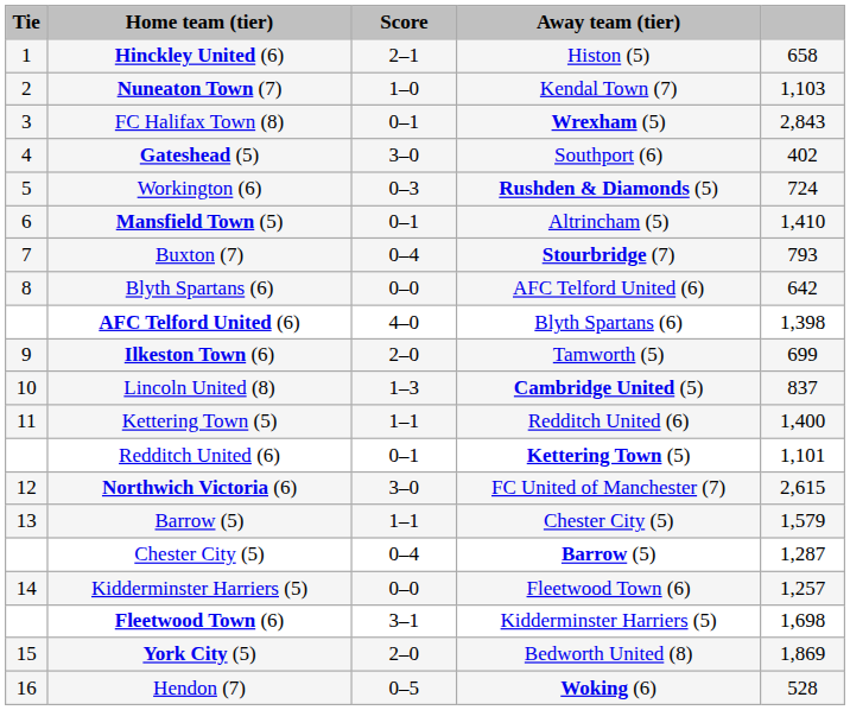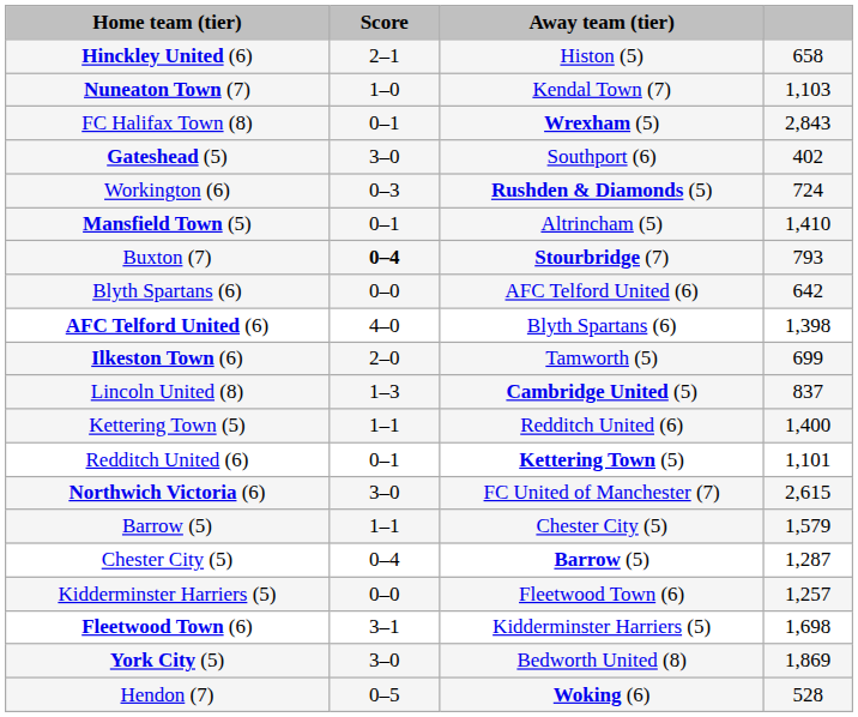 <table class="wikitable" style="width: 600px; background:WhiteSmoke; text-align:center; font-size:90%">
 <tr>
-<td scope="col" style="width:  5.00%; background:silver;"><strong>Tie</strong></td>
 <td scope="col" style="width: 36.25%; background:silver;"><strong>Home team (tier)</strong></td>
 <td scope="col" style="width: 12.50%; background:silver;"><strong>Score</strong></td>
 <td scope="col" style="width: 36.25%; background:silver;"><strong>Away team (tier)</strong></td>
 <td scope="col" style="width: 10.00%; background:silver;"><strong></strong></td>
 </tr>
 <tr>
-<td>1</td>
 <td><strong><a href='#'>Hinckley United</a></strong> (6)</td>
 <td>2–1</td>
 <td><a href='#'>Histon</a> (5)</td>
 <td>658</td>
 </tr>
 <tr>
-<td>2</td>
 <td><strong><a href='#'>Nuneaton Town</a></strong> (7)</td>
 <td>1–0</td>
 <td><a href='#'>Kendal Town</a> (7)</td>
 <td>1,103</td>
 </tr>
 <tr>
-<td>3</td>
 <td><a href='#'>FC Halifax Town</a> (8)</td>
 <td>0–1</td>
 <td><strong><a href='#'>Wrexham</a></strong> (5)</td>
 <td>2,843</td>
 </tr>
 <tr>
-<td>4</td>
 <td><strong><a href='#'>Gateshead</a></strong> (5)</td>
 <td>3–0</td>
 <td><a href='#'>Southport</a> (6)</td>
 <td>402</td>
 </tr>
 <tr>
-<td>5</td>
 <td><a href='#'>Workington</a> (6)</td>
 <td>0–3</td>
 <td><strong><a href='#'>Rushden & Diamonds</a></strong> (5)</td>
 <td>724</td>
 </tr>
 <tr>
-<td>6</td>
 <td><strong><a href='#'>Mansfield Town</a></strong> (5)</td>
 <td>0–1</td>
 <td><a href='#'>Altrincham</a> (5)</td>
 <td>1,410</td>
 </tr>
 <tr>
-<td>7</td>
 <td><a href='#'>Buxton</a> (7)</td>
-<td>0–4</td>
+<td><strong>0–4</strong></td>
 <td><strong><a href='#'>Stourbridge</a></strong> (7)</td>
 <td>793</td>
 </tr>
 <tr>
-<td>8</td>
 <td><a href='#'>Blyth Spartans</a> (6)</td>
 <td>0–0</td>
 <td><a href='#'>AFC Telford United</a> (6)</td>
 <td>642</td>
 </tr>
 <tr style="background:white;">
-<td><em></em></td>
 <td><strong><a href='#'>AFC Telford United</a></strong> (6)</td>
 <td>4–0</td>
 <td><a href='#'>Blyth Spartans</a> (6)</td>
 <td>1,398</td>
 </tr>
 <tr>
-<td>9</td>
 <td><strong><a href='#'>Ilkeston Town</a></strong> (6)</td>
 <td>2–0</td>
 <td><a href='#'>Tamworth</a> (5)</td>
 <td>699</td>
 </tr>
 <tr>
-<td>10</td>
 <td><a href='#'>Lincoln United</a> (8)</td>
 <td>1–3</td>
 <td><strong><a href='#'>Cambridge United</a></strong> (5)</td>
 <td>837</td>
 </tr>
 <tr>
-<td>11</td>
 <td><a href='#'>Kettering Town</a> (5)</td>
 <td>1–1</td>
 <td><a href='#'>Redditch United</a> (6)</td>
 <td>1,400</td>
 </tr>
 <tr style="background:white;">
-<td><em></em></td>
 <td><a href='#'>Redditch United</a> (6)</td>
 <td>0–1</td>
 <td><strong><a href='#'>Kettering Town</a></strong> (5)</td>
 <td>1,101</td>
 </tr>
 <tr>
-<td>12</td>
 <td><strong><a href='#'>Northwich Victoria</a></strong> (6)</td>
 <td>3–0</td>
 <td><a href='#'>FC United of Manchester</a> (7)</td>
 <td>2,615</td>
 </tr>
 <tr>
-<td>13</td>
 <td><a href='#'>Barrow</a> (5)</td>
 <td>1–1</td>
 <td><a href='#'>Chester City</a> (5)</td>
 <td>1,579</td>
 </tr>
 <tr style="background:white;">
-<td><em></em></td>
 <td><a href='#'>Chester City</a> (5)</td>
 <td>0–4</td>
 <td><strong><a href='#'>Barrow</a></strong> (5)</td>
 <td>1,287</td>
 </tr>
 <tr>
-<td>14</td>
 <td><a href='#'>Kidderminster Harriers</a> (5)</td>
 <td>0–0</td>
 <td><a href='#'>Fleetwood Town</a> (6)</td>
 <td>1,257</td>
 </tr>
 <tr style="background:white;">
-<td><em></em></td>
 <td><strong><a href='#'>Fleetwood Town</a></strong> (6)</td>
 <td>3–1</td>
 <td><a href='#'>Kidderminster Harriers</a> (5)</td>
 <td>1,698</td>
 </tr>
 <tr>
-<td>15</td>
 <td><strong><a href='#'>York City</a></strong> (5)</td>
-<td>2–0</td>
+<td>3–0</td>
 <td><a href='#'>Bedworth United</a> (8)</td>
 <td>1,869</td>
 </tr>
 <tr>
-<td>16</td>
 <td><a href='#'>Hendon</a> (7)</td>
 <td>0–5</td>
 <td><strong><a href='#'>Woking</a></strong> (6)</td>
 <td>528</td>
 </tr>
 </table>
